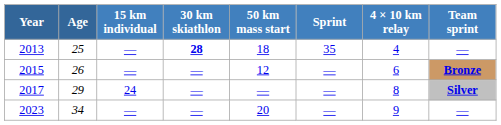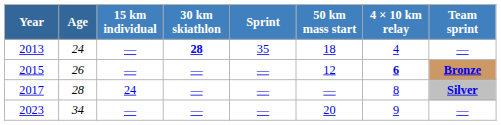 <table class="wikitable" style="font-size:95%; text-align:center; border:grey solid 1px; border-collapse:collapse; background:#ffffff;">
 <tr>
 <th style="background-color:#369; color:white; width:60px;"> Year </th>
 <th style="background-color:#369; color:white; width:40px;"> Age </th>
 <th style="background-color:#4180be; color:white; width:75px;"> 15 km <br> individual </th>
 <th style="background-color:#4180be; color:white; width:75px;"> 30 km <br> skiathlon </th>
+<th style="background-color:#4180be; color:white; width:75px;"> Sprint </th>
 <th style="background-color:#4180be; color:white; width:75px;"> 50 km <br> mass start </th>
-<th style="background-color:#4180be; color:white; width:75px;"> Sprint </th>
 <th style="background-color:#4180be; color:white; width:75px;"> 4 × 10 km <br> relay </th>
 <th style="background-color:#4180be; color:white; width:75px;"> Team <br> sprint </th>
 </tr>
 <tr>
 <td><a href='#'>2013</a></td>
-<td><em>25</em></td>
+<td><em>24</em></td>
 <td><a href='#'>—</a></td>
 <td><strong><a href='#'>28</a></strong></td>
+<td><a href='#'>35</a></td>
 <td><a href='#'>18</a></td>
-<td><a href='#'>35</a></td>
 <td><a href='#'>4</a></td>
 <td><a href='#'>—</a></td>
 </tr>
 <tr>
 <td><a href='#'>2015</a></td>
 <td><em>26</em></td>
 <td><a href='#'>—</a></td>
 <td><a href='#'>—</a></td>
+<td><a href='#'>—</a></td>
 <td><a href='#'>12</a></td>
-<td><a href='#'>—</a></td>
-<td><a href='#'>6</a></td>
+<td><strong><a href='#'>6</a></strong></td>
 <td style="background:#c96;"><a href='#'><strong>Bronze</strong></a></td>
 </tr>
 <tr>
 <td><a href='#'>2017</a></td>
-<td><em>29</em></td>
+<td><em>28</em></td>
 <td><a href='#'>24</a></td>
 <td><a href='#'>—</a></td>
 <td><a href='#'>—</a></td>
 <td><a href='#'>—</a></td>
 <td><a href='#'>8</a></td>
 <td style="background:silver;"><a href='#'><strong>Silver</strong></a></td>
 </tr>
 <tr>
 <td><a href='#'>2023</a></td>
 <td><em>34</em></td>
 <td><a href='#'>—</a></td>
 <td><a href='#'>—</a></td>
+<td><a href='#'>—</a></td>
 <td><a href='#'>20</a></td>
-<td><a href='#'>—</a></td>
 <td><a href='#'>9</a></td>
 <td><a href='#'>—</a></td>
 </tr>
 </table>
